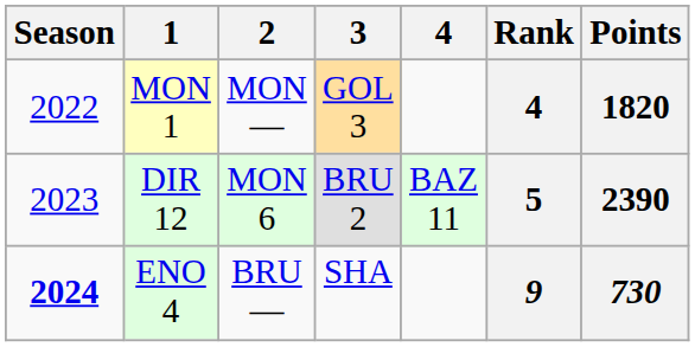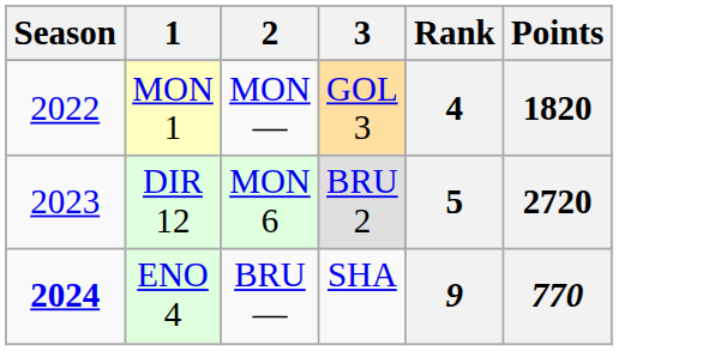 <table class="wikitable" style="text-align:center;">
 <tr>
 <th>Season</th>
 <th>1</th>
 <th>2</th>
 <th>3</th>
-<th>4</th>
 <th>Rank</th>
 <th>Points</th>
 </tr>
 <tr>
 <td><a href='#'>2022</a></td>
 <td bgcolor="#ffffbf"><a href='#'>MON</a><br>1</td>
 <td><a href='#'>MON</a><br>—</td>
 <td bgcolor="#ffdf9f"><a href='#'>GOL</a><br>3</td>
-<td></td>
 <th>4</th>
 <th>1820</th>
 </tr>
 <tr>
 <td><a href='#'>2023</a></td>
 <td bgcolor="#dfffdf"><a href='#'>DIR</a><br>12</td>
 <td bgcolor="#dfffdf"><a href='#'>MON</a><br>6</td>
 <td bgcolor="#dfdfdf"><a href='#'>BRU</a><br>2</td>
-<td bgcolor="#dfffdf"><a href='#'>BAZ</a><br>11</td>
 <th>5</th>
-<th>2390</th>
+<th>2720</th>
 </tr>
 <tr>
 <td><strong><a href='#'>2024</a></strong></td>
 <td bgcolor="#dfffdf"><a href='#'>ENO</a><br>4</td>
 <td><a href='#'>BRU</a><br>—</td>
 <td><a href='#'>SHA</a><br> </td>
-<td></td>
 <th><em>9</em></th>
-<th><em>730</em></th>
+<th><em>770</em></th>
 </tr>
 </table>
